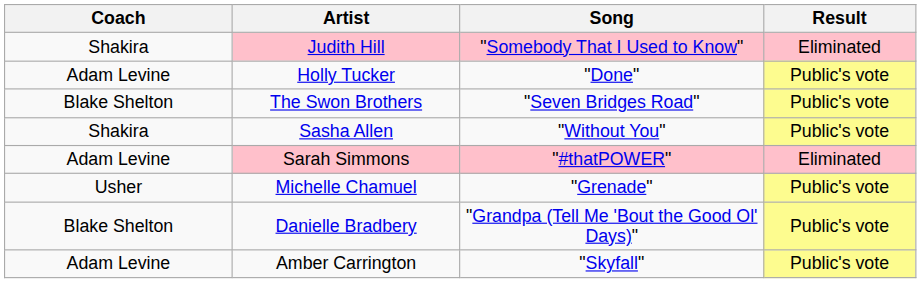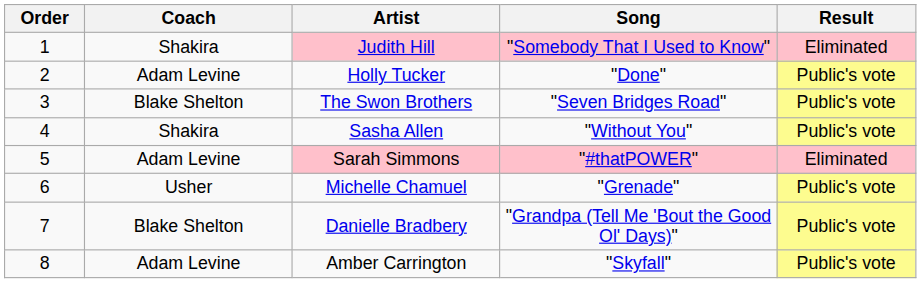 <table class="wikitable" style="text-align:center; width:65%;">
 <tr>
+<th scope="col" style="width:05%;">Order</th>
 <th scope="col" style="width:15%;">Coach</th>
 <th scope="col" style="width:15%;">Artist</th>
 <th scope="col" style="width:20%;">Song</th>
 <th scope="col" style="width:10%;">Result</th>
 </tr>
 <tr>
+<td scope="row">1</td>
 <td>Shakira</td>
 <td style="background:pink;"><a href='#'>Judith Hill</a></td>
 <td style="background:pink;">"<a href='#'>Somebody That I Used to Know</a>"</td>
 <td style="background:pink;">Eliminated</td>
 </tr>
 <tr>
+<td scope="row">2</td>
 <td>Adam Levine</td>
 <td><a href='#'>Holly Tucker</a></td>
 <td>"<a href='#'>Done</a>"</td>
 <td style="background:#fdfc8f;">Public's vote</td>
 </tr>
 <tr>
+<td scope="row">3</td>
 <td>Blake Shelton</td>
 <td><a href='#'>The Swon Brothers</a></td>
 <td>"<a href='#'>Seven Bridges Road</a>"</td>
 <td style="background:#fdfc8f;">Public's vote</td>
 </tr>
 <tr>
+<td scope="row">4</td>
 <td>Shakira</td>
 <td><a href='#'>Sasha Allen</a></td>
 <td>"<a href='#'>Without You</a>"</td>
 <td style="background:#fdfc8f;">Public's vote</td>
 </tr>
 <tr>
+<td scope="row">5</td>
 <td>Adam Levine</td>
 <td style="background:pink;">Sarah Simmons</td>
 <td style="background:pink;">"<a href='#'>#thatPOWER</a>"</td>
 <td style="background:pink;">Eliminated</td>
 </tr>
 <tr>
+<td scope="row">6</td>
 <td>Usher</td>
 <td><a href='#'>Michelle Chamuel</a></td>
 <td>"<a href='#'>Grenade</a>"</td>
 <td style="background:#fdfc8f;">Public's vote</td>
 </tr>
 <tr>
+<td scope="row">7</td>
 <td>Blake Shelton</td>
 <td><a href='#'>Danielle Bradbery</a></td>
 <td>"<a href='#'>Grandpa (Tell Me 'Bout the Good Ol' Days)</a>"</td>
 <td style="background:#fdfc8f;">Public's vote</td>
 </tr>
 <tr>
+<td scope="row">8</td>
 <td>Adam Levine</td>
 <td>Amber Carrington</td>
 <td>"<a href='#'>Skyfall</a>"</td>
 <td style="background:#fdfc8f;">Public's vote</td>
 </tr>
 </table>
